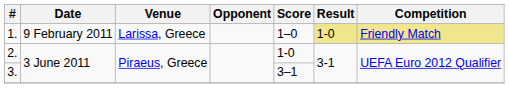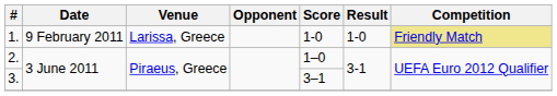 <table class="wikitable">
 <tr>
 <th>#</th>
 <th>Date</th>
 <th>Venue</th>
 <th>Opponent</th>
 <th>Score</th>
 <th>Result</th>
 <th>Competition</th>
 </tr>
 <tr>
 <td>1.</td>
 <td>9 February 2011</td>
 <td><a href='#'>Larissa</a>, Greece</td>
 <td></td>
-<td>1–0</td>
-<td style="background: khaki;">1-0</td>
+<td>1-0</td>
+<td>1-0</td>
 <td style="background: khaki;"><a href='#'>Friendly Match</a></td>
 </tr>
 <tr>
 <td>2.</td>
 <td rowspan="2">3 June 2011</td>
 <td rowspan="2"><a href='#'>Piraeus</a>, Greece</td>
 <td rowspan="2"></td>
-<td>1-0</td>
+<td>1–0</td>
 <td rowspan="2">3-1</td>
 <td rowspan="2"><a href='#'>UEFA Euro 2012 Qualifier</a></td>
 </tr>
 <tr>
 <td>3.</td>
 <td>3–1</td>
 </tr>
 <tr>
 </tr>
 </table>
